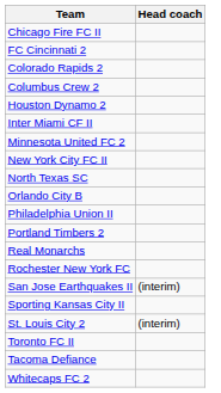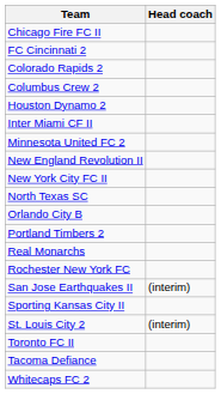 <table class="wikitable sortable" style="text-align: left;">
 <tr>
 <th>Team</th>
 <th>Head coach</th>
 </tr>
 <tr>
 <td><a href='#'>Chicago Fire FC II</a></td>
 <td> </td>
 </tr>
 <tr>
 <td><a href='#'>FC Cincinnati 2</a></td>
 <td> </td>
 </tr>
 <tr>
 <td><a href='#'>Colorado Rapids 2</a></td>
 <td> </td>
 </tr>
 <tr>
 <td><a href='#'>Columbus Crew 2</a></td>
 <td> </td>
 </tr>
 <tr>
 <td><a href='#'>Houston Dynamo 2</a></td>
 <td> </td>
 </tr>
 <tr>
 <td><a href='#'>Inter Miami CF II</a></td>
 <td> </td>
 </tr>
 <tr>
 <td><a href='#'>Minnesota United FC 2</a></td>
 <td> </td>
 </tr>
 <tr>
+<td><a href='#'>New England Revolution II</a></td>
+<td> </td>
+</tr>
+<tr>
 <td><a href='#'>New York City FC II</a></td>
 <td> </td>
 </tr>
 <tr>
 <td><a href='#'>North Texas SC</a></td>
 <td> </td>
 </tr>
 <tr>
 <td><a href='#'>Orlando City B</a></td>
-<td> </td>
-</tr>
-<tr>
-<td><a href='#'>Philadelphia Union II</a></td>
 <td> </td>
 </tr>
 <tr>
 <td><a href='#'>Portland Timbers 2</a></td>
 <td> </td>
 </tr>
 <tr>
 <td><a href='#'>Real Monarchs</a></td>
 <td> </td>
 </tr>
 <tr>
 <td><a href='#'>Rochester New York FC</a></td>
 <td> </td>
 </tr>
 <tr>
 <td><a href='#'>San Jose Earthquakes II</a></td>
 <td>  (interim)</td>
 </tr>
 <tr>
 <td><a href='#'>Sporting Kansas City II</a></td>
 <td> </td>
 </tr>
 <tr>
 <td><a href='#'>St. Louis City 2</a></td>
 <td>  (interim)</td>
 </tr>
 <tr>
 <td><a href='#'>Toronto FC II</a></td>
 <td> </td>
 </tr>
 <tr>
 <td><a href='#'>Tacoma Defiance</a></td>
 <td> </td>
 </tr>
 <tr>
 <td><a href='#'>Whitecaps FC 2</a></td>
 <td> </td>
 </tr>
 </table>
